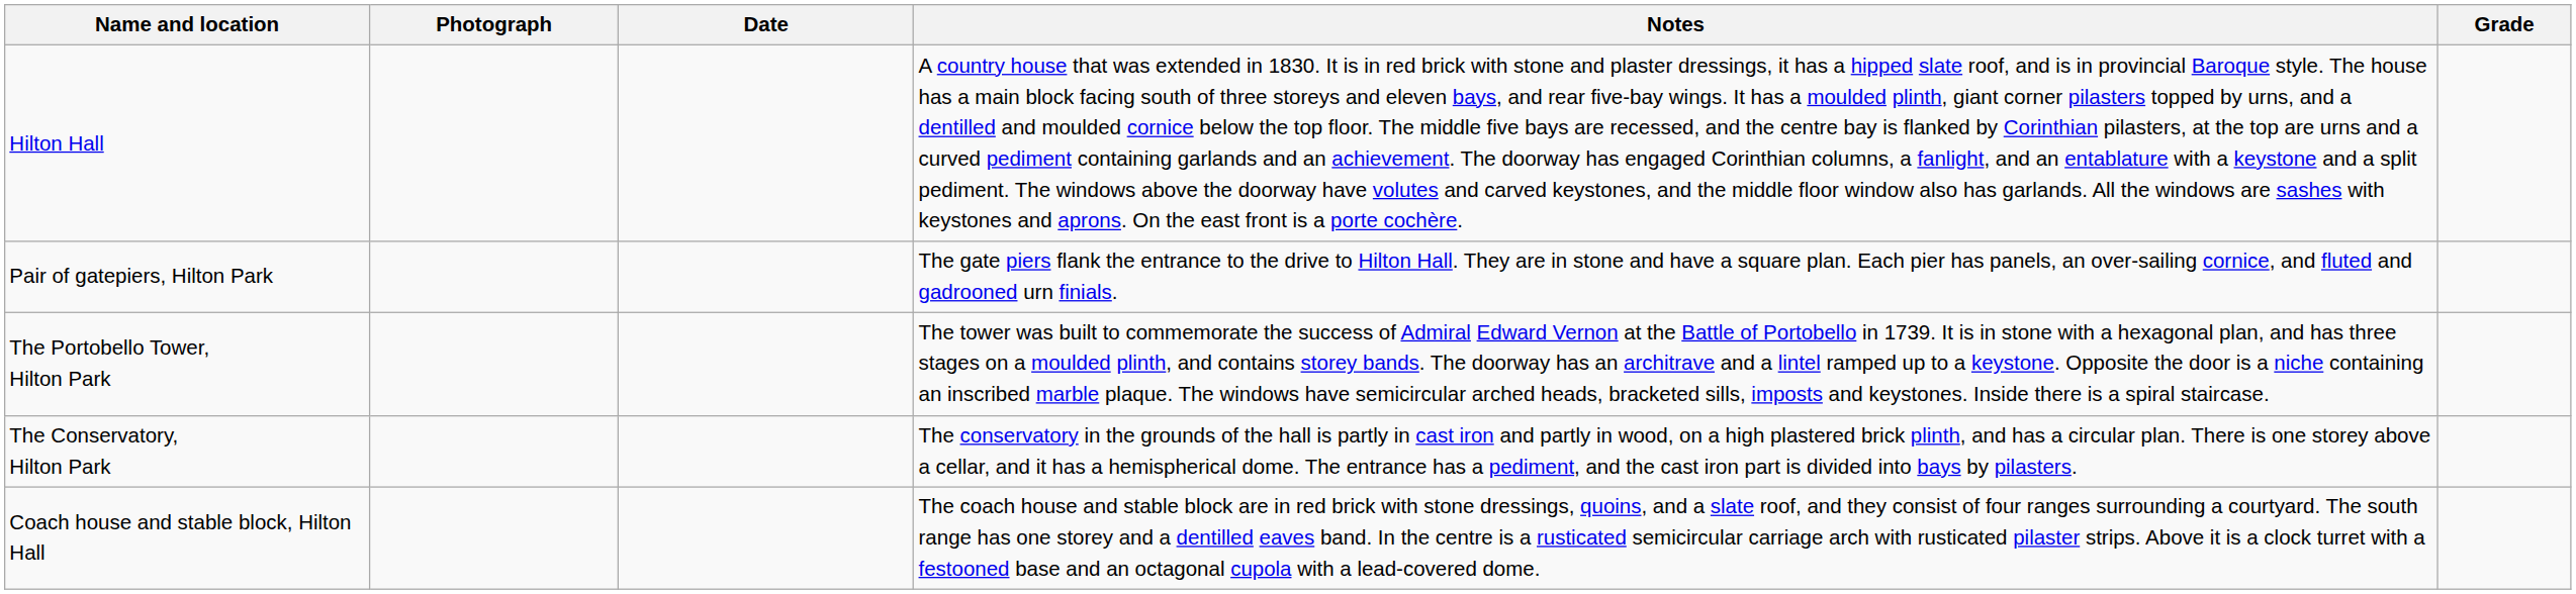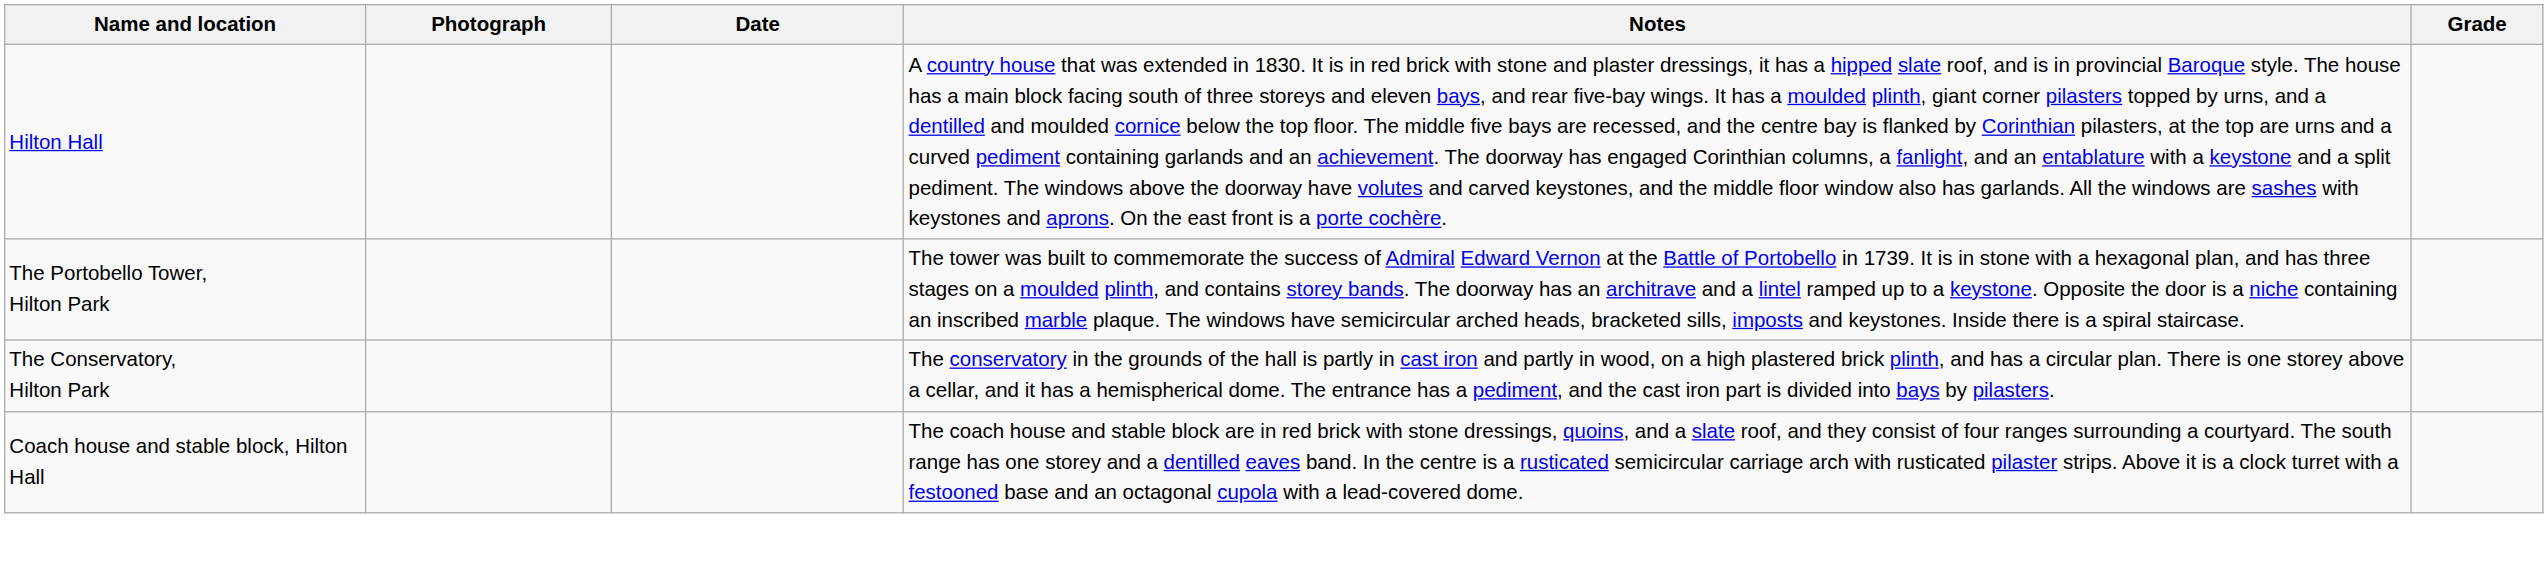 <table class="wikitable sortable plainrowheaders" style="width:100%; border:0; text-align:left; line-height:150%;">
 <tr>
 <th scope="col"  style="width:150px">Name and location</th>
 <th scope="col"  style="width:100px" class="unsortable">Photograph</th>
 <th scope="col"  style="width:120px">Date</th>
 <th scope="col"  style="width:650px" class="unsortable">Notes</th>
 <th scope="col"  style="width:50px">Grade</th>
 </tr>
 <tr>
 <td><a href='#'>Hilton Hall</a><br><small></small></td>
 <td></td>
 <td align="center"></td>
 <td>A <a href='#'>country house</a> that was extended in 1830.  It is in red brick with stone and plaster dressings, it has a <a href='#'>hipped</a> <a href='#'>slate</a> roof, and is in provincial <a href='#'>Baroque</a> style.  The house has a main block facing south of three storeys and eleven <a href='#'>bays</a>, and rear five-bay wings.  It has a <a href='#'>moulded</a> <a href='#'>plinth</a>, giant corner <a href='#'>pilasters</a> topped by urns, and a <a href='#'>dentilled</a> and moulded <a href='#'>cornice</a> below the top floor.  The middle five bays are recessed, and the centre bay is flanked by <a href='#'>Corinthian</a> pilasters, at the top are urns and a curved <a href='#'>pediment</a> containing garlands and an <a href='#'>achievement</a>.  The doorway has engaged Corinthian columns, a <a href='#'>fanlight</a>, and an <a href='#'>entablature</a> with a <a href='#'>keystone</a> and a split pediment.  The windows above the doorway have <a href='#'>volutes</a> and carved keystones, and the middle floor window also has garlands.  All the windows are <a href='#'>sashes</a> with keystones and <a href='#'>aprons</a>.  On the east front is a <a href='#'>porte cochère</a>.</td>
-<td align="center" ></td>
-</tr>
-<tr>
-<td>Pair of gatepiers, Hilton Park<br><small></small></td>
-<td></td>
-<td align="center"></td>
-<td>The gate <a href='#'>piers</a> flank the entrance to the drive to <a href='#'>Hilton Hall</a>.  They are in stone and have a square plan.  Each pier has panels, an over-sailing <a href='#'>cornice</a>, and <a href='#'>fluted</a> and <a href='#'>gadrooned</a> urn <a href='#'>finials</a>.</td>
 <td align="center" ></td>
 </tr>
 <tr>
 <td>The Portobello Tower,<br>Hilton Park<br><small></small></td>
 <td></td>
 <td align="center"></td>
 <td>The tower was built to commemorate the success of <a href='#'>Admiral</a> <a href='#'>Edward Vernon</a> at the <a href='#'>Battle of Portobello</a> in 1739.  It is in stone with a hexagonal plan, and has three stages on a <a href='#'>moulded</a> <a href='#'>plinth</a>, and contains <a href='#'>storey bands</a>.  The doorway has an <a href='#'>architrave</a> and a <a href='#'>lintel</a> ramped up to a <a href='#'>keystone</a>.  Opposite the door is a <a href='#'>niche</a> containing an inscribed <a href='#'>marble</a> plaque.  The windows have semicircular arched heads, bracketed sills, <a href='#'>imposts</a> and keystones.  Inside there is a spiral staircase.</td>
 <td align="center" ></td>
 </tr>
 <tr>
 <td>The Conservatory,<br>Hilton Park<br><small></small></td>
 <td></td>
 <td align="center"></td>
 <td>The <a href='#'>conservatory</a> in the grounds of the hall is partly in <a href='#'>cast iron</a> and partly in wood, on a high plastered brick <a href='#'>plinth</a>, and has a circular plan.  There is one storey above a cellar, and it has a hemispherical dome.  The entrance has a <a href='#'>pediment</a>, and the cast iron part is divided into <a href='#'>bays</a> by <a href='#'>pilasters</a>.</td>
 <td align="center" ></td>
 </tr>
 <tr>
 <td>Coach house and stable block, Hilton Hall<br><small></small></td>
 <td></td>
 <td align="center"></td>
 <td>The coach house and stable block are in red brick with stone dressings, <a href='#'>quoins</a>, and a <a href='#'>slate</a> roof, and they consist of four ranges surrounding a courtyard.  The south range has one storey and a <a href='#'>dentilled</a> <a href='#'>eaves</a> band.  In the centre is a <a href='#'>rusticated</a> semicircular carriage arch with rusticated <a href='#'>pilaster</a> strips.  Above it is a clock turret with a <a href='#'>festooned</a> base and an octagonal <a href='#'>cupola</a> with a lead-covered dome.</td>
 <td align="center" ></td>
 </tr>
 <tr>
 </tr>
 </table>
